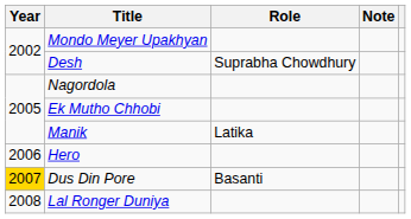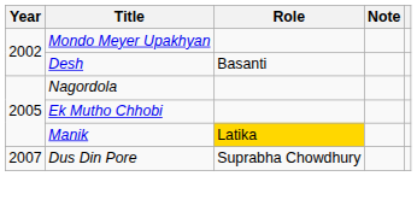 <table class="wikitable">
 <tr>
 <th scope="col">Year</th>
 <th scope="col">Title</th>
 <th scope="col">Role</th>
 <th scope="col">Note</th>
 <th scope="col"></th>
 </tr>
 <tr>
 <td rowspan="2">2002</td>
 <td><em><a href='#'>Mondo Meyer Upakhyan</a></em></td>
 <td></td>
 <td></td>
 <td></td>
 </tr>
 <tr>
 <td><em><a href='#'>Desh</a></em></td>
-<td>Suprabha Chowdhury</td>
+<td>Basanti</td>
 <td></td>
 <td></td>
 </tr>
 <tr>
 <td rowspan="3">2005</td>
 <td><em>Nagordola</em></td>
 <td></td>
 <td></td>
 <td></td>
 </tr>
 <tr>
 <td><em><a href='#'>Ek Mutho Chhobi</a></em></td>
 <td></td>
 <td></td>
 <td></td>
 </tr>
 <tr>
 <td><em><a href='#'>Manik</a></em></td>
-<td>Latika</td>
+<td style="background: gold;">Latika</td>
 <td></td>
 <td></td>
 </tr>
 <tr>
-<td>2006</td>
-<td><em><a href='#'>Hero</a></em></td>
-<td></td>
-<td></td>
-<td></td>
-</tr>
-<tr>
-<td style="background: gold;">2007</td>
+<td>2007</td>
 <td><em>Dus Din Pore</em></td>
-<td>Basanti</td>
-<td></td>
-<td></td>
-</tr>
-<tr>
-<td>2008</td>
-<td><em><a href='#'>Lal Ronger Duniya</a></em></td>
-<td></td>
+<td>Suprabha Chowdhury</td>
 <td></td>
 <td></td>
 </tr>
 </table>
